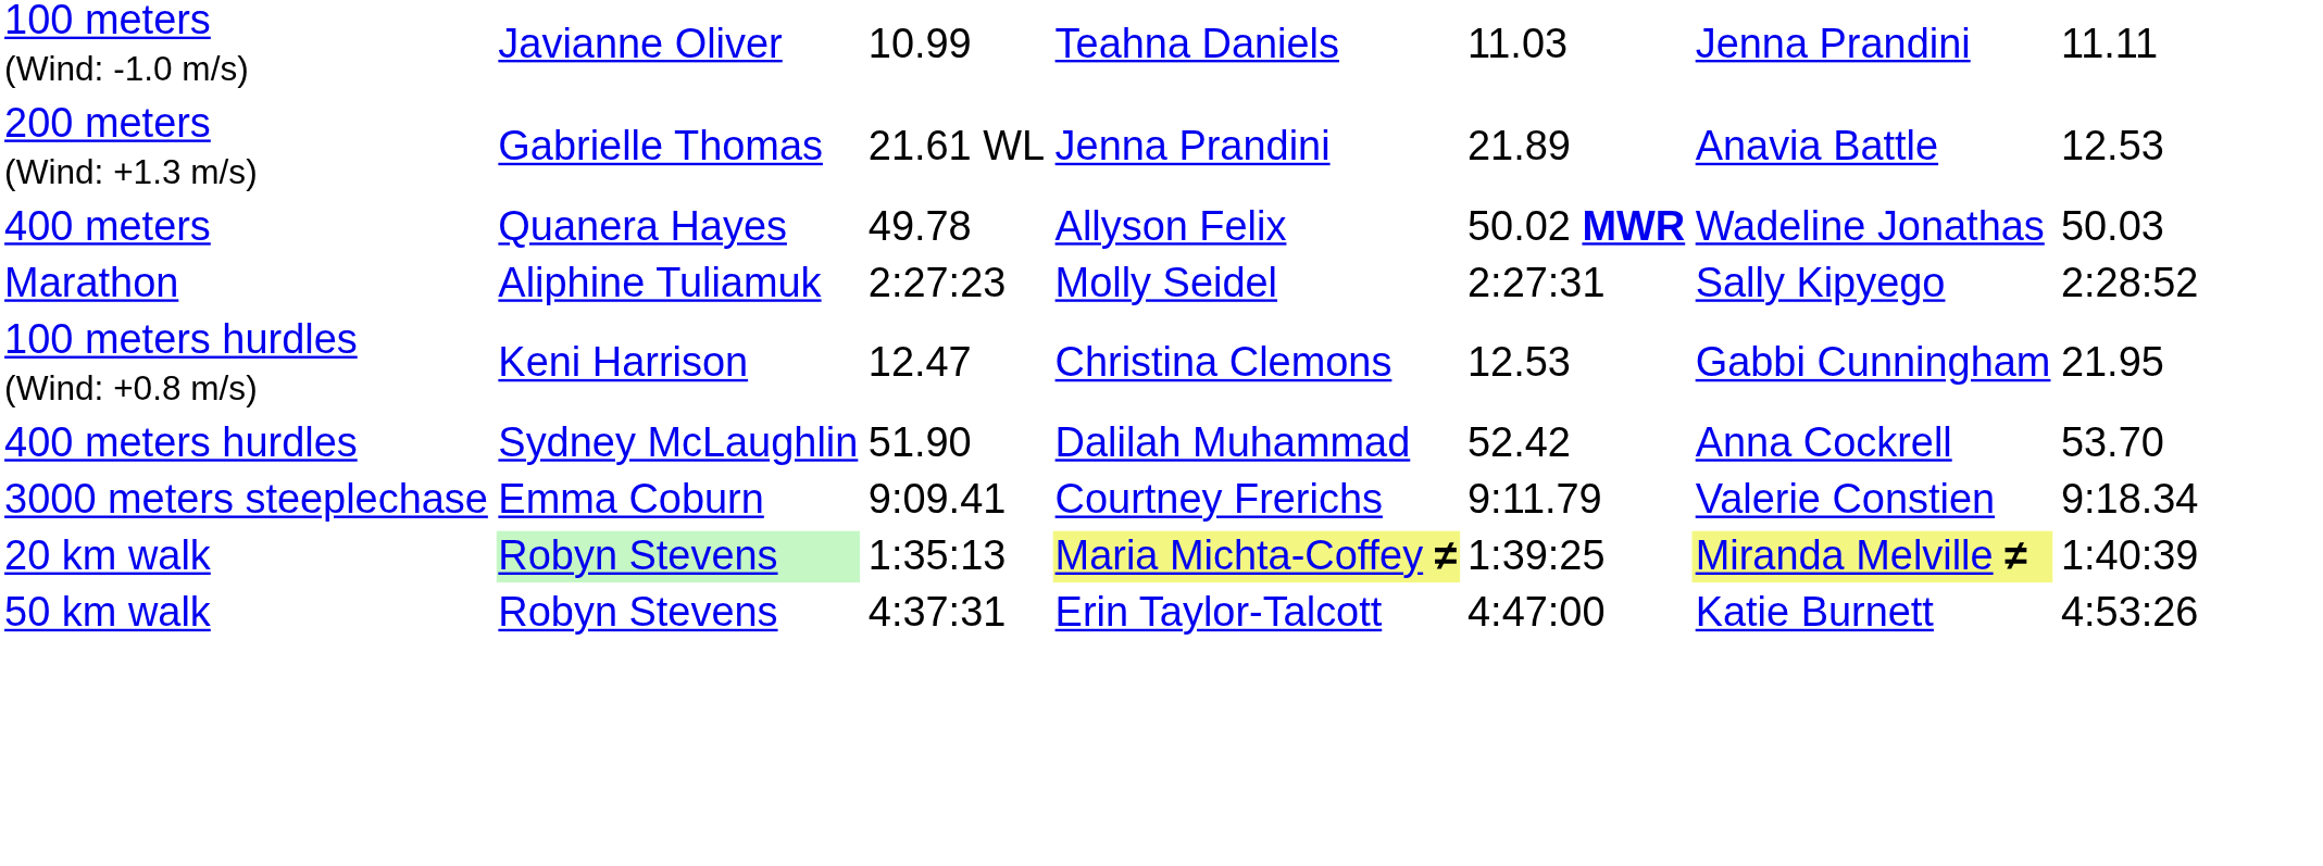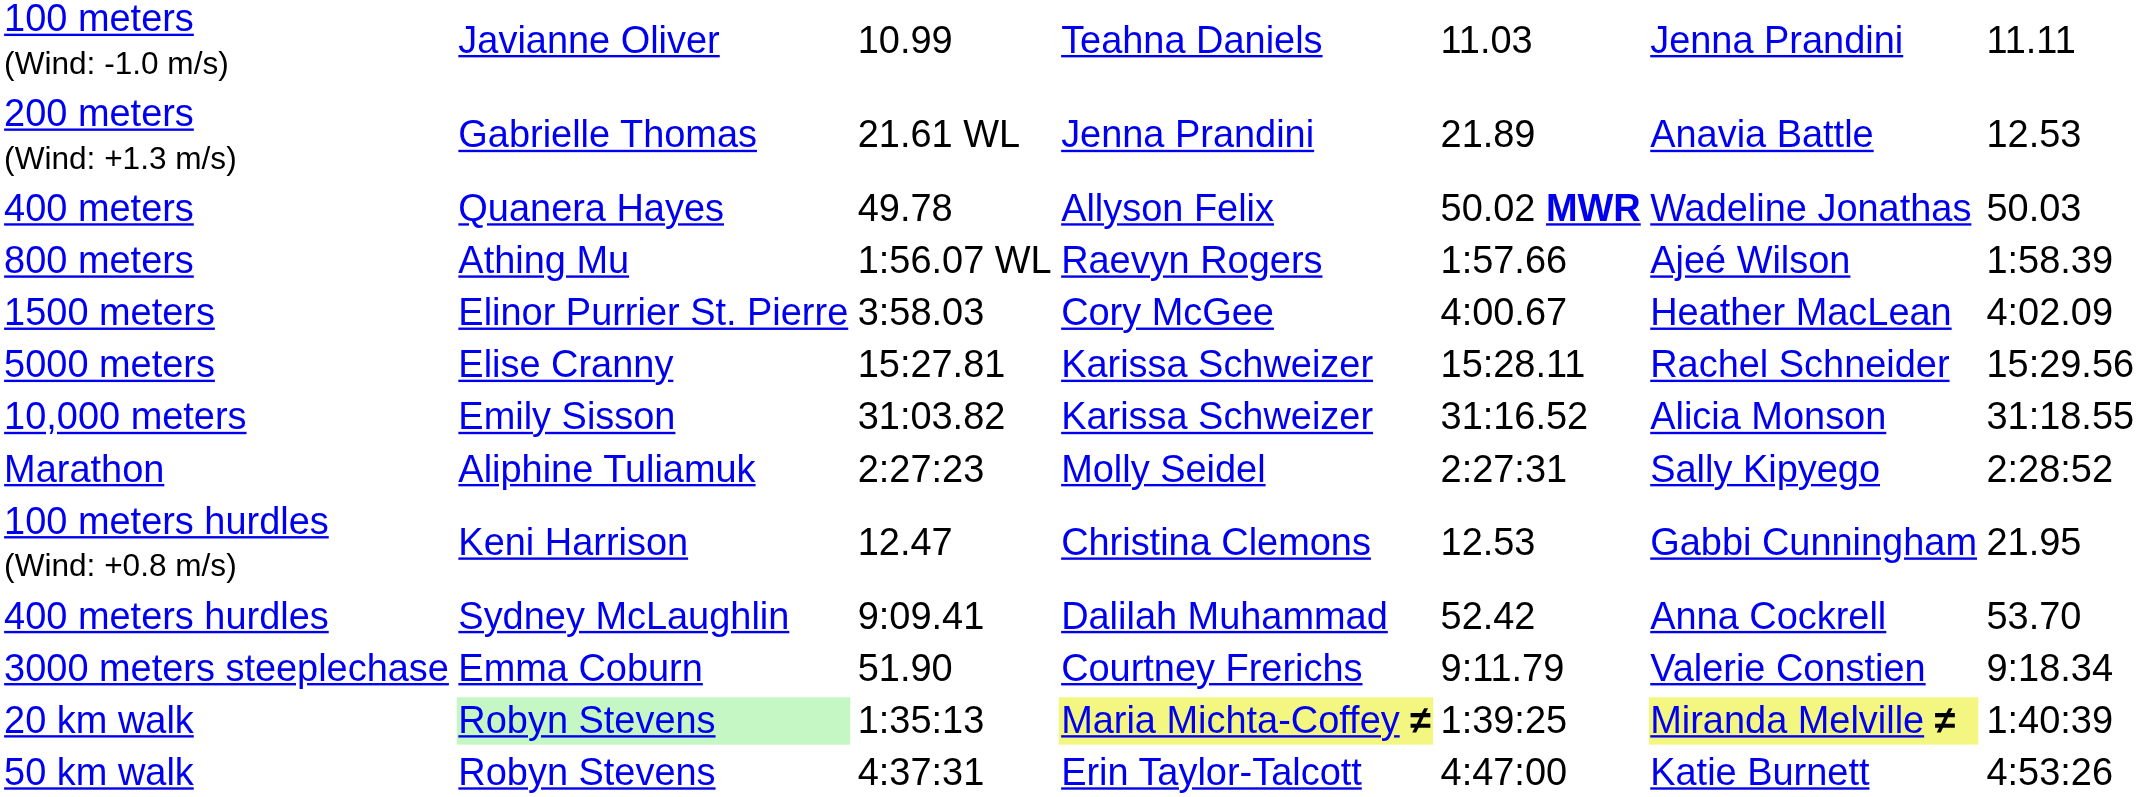 <table>
 <tr>
 <td><a href='#'>100 meters</a><br><small>(Wind: -1.0 m/s)</small> </td>
 <td><a href='#'>Javianne Oliver</a></td>
 <td>10.99</td>
 <td><a href='#'>Teahna Daniels</a></td>
 <td>11.03</td>
 <td><a href='#'>Jenna Prandini</a></td>
 <td>11.11</td>
 </tr>
 <tr>
 <td><a href='#'>200 meters</a><br><small>(Wind: +1.3 m/s)</small></td>
 <td><a href='#'>Gabrielle Thomas</a></td>
 <td>21.61 WL </td>
 <td><a href='#'>Jenna Prandini</a></td>
 <td>21.89</td>
 <td><a href='#'>Anavia Battle</a></td>
 <td>12.53</td>
 </tr>
 <tr>
 <td><a href='#'>400 meters</a></td>
 <td><a href='#'>Quanera Hayes</a></td>
 <td>49.78</td>
 <td><a href='#'>Allyson Felix</a></td>
 <td>50.02 <strong><a href='#'>MWR</a></strong></td>
 <td><a href='#'>Wadeline Jonathas</a></td>
 <td>50.03</td>
 </tr>
 <tr>
+<td><a href='#'>800 meters</a></td>
+<td><a href='#'>Athing Mu</a></td>
+<td>1:56.07 WL </td>
+<td><a href='#'>Raevyn Rogers</a></td>
+<td>1:57.66</td>
+<td><a href='#'>Ajeé Wilson</a></td>
+<td>1:58.39</td>
+</tr>
+<tr>
+<td><a href='#'>1500 meters</a></td>
+<td><a href='#'>Elinor Purrier St. Pierre</a></td>
+<td>3:58.03 </td>
+<td><a href='#'>Cory McGee</a></td>
+<td>4:00.67</td>
+<td><a href='#'>Heather MacLean</a></td>
+<td>4:02.09</td>
+</tr>
+<tr>
+<td><a href='#'>5000 meters</a></td>
+<td><a href='#'>Elise Cranny</a></td>
+<td>15:27.81</td>
+<td><a href='#'>Karissa Schweizer</a></td>
+<td>15:28.11</td>
+<td><a href='#'>Rachel Schneider</a></td>
+<td>15:29.56</td>
+</tr>
+<tr>
+<td><a href='#'>10,000 meters</a></td>
+<td><a href='#'>Emily Sisson</a></td>
+<td>31:03.82 </td>
+<td><a href='#'>Karissa Schweizer</a></td>
+<td>31:16.52</td>
+<td><a href='#'>Alicia Monson</a></td>
+<td>31:18.55</td>
+</tr>
+<tr>
 <td><a href='#'>Marathon</a></td>
 <td><a href='#'>Aliphine Tuliamuk</a></td>
 <td>2:27:23</td>
 <td><a href='#'>Molly Seidel</a></td>
 <td>2:27:31</td>
 <td><a href='#'>Sally Kipyego</a></td>
 <td>2:28:52</td>
 </tr>
 <tr>
 <td><a href='#'>100 meters hurdles</a><br><small>(Wind: +0.8 m/s)</small> </td>
 <td><a href='#'>Keni Harrison</a></td>
 <td>12.47</td>
 <td><a href='#'>Christina Clemons</a></td>
 <td>12.53</td>
 <td><a href='#'>Gabbi Cunningham</a></td>
 <td>21.95</td>
 </tr>
 <tr>
 <td><a href='#'>400 meters hurdles</a></td>
 <td><a href='#'>Sydney McLaughlin</a></td>
-<td>51.90 </td>
+<td>9:09.41 </td>
 <td><a href='#'>Dalilah Muhammad</a></td>
 <td>52.42</td>
 <td><a href='#'>Anna Cockrell</a></td>
 <td>53.70</td>
 </tr>
 <tr>
 <td><a href='#'>3000 meters steeplechase</a></td>
 <td><a href='#'>Emma Coburn</a></td>
-<td>9:09.41 </td>
+<td>51.90 </td>
 <td><a href='#'>Courtney Frerichs</a></td>
 <td>9:11.79</td>
 <td><a href='#'>Valerie Constien</a></td>
 <td>9:18.34</td>
 </tr>
 <tr>
 <td><a href='#'>20&nbsp;km walk</a></td>
 <td bgcolor=#C4F7C4><a href='#'>Robyn Stevens</a></td>
 <td>1:35:13</td>
 <td bgcolor=#F3F781><a href='#'>Maria Michta-Coffey</a> <strong>≠</strong></td>
 <td>1:39:25</td>
 <td bgcolor=#F3F781><a href='#'>Miranda Melville</a> <strong>≠</strong></td>
 <td>1:40:39</td>
 </tr>
 <tr>
 <td><a href='#'>50&nbsp;km walk</a></td>
 <td><a href='#'>Robyn Stevens</a></td>
 <td>4:37:31</td>
 <td><a href='#'>Erin Taylor-Talcott</a></td>
 <td>4:47:00</td>
 <td><a href='#'>Katie Burnett</a></td>
 <td>4:53:26</td>
 </tr>
 </table>
